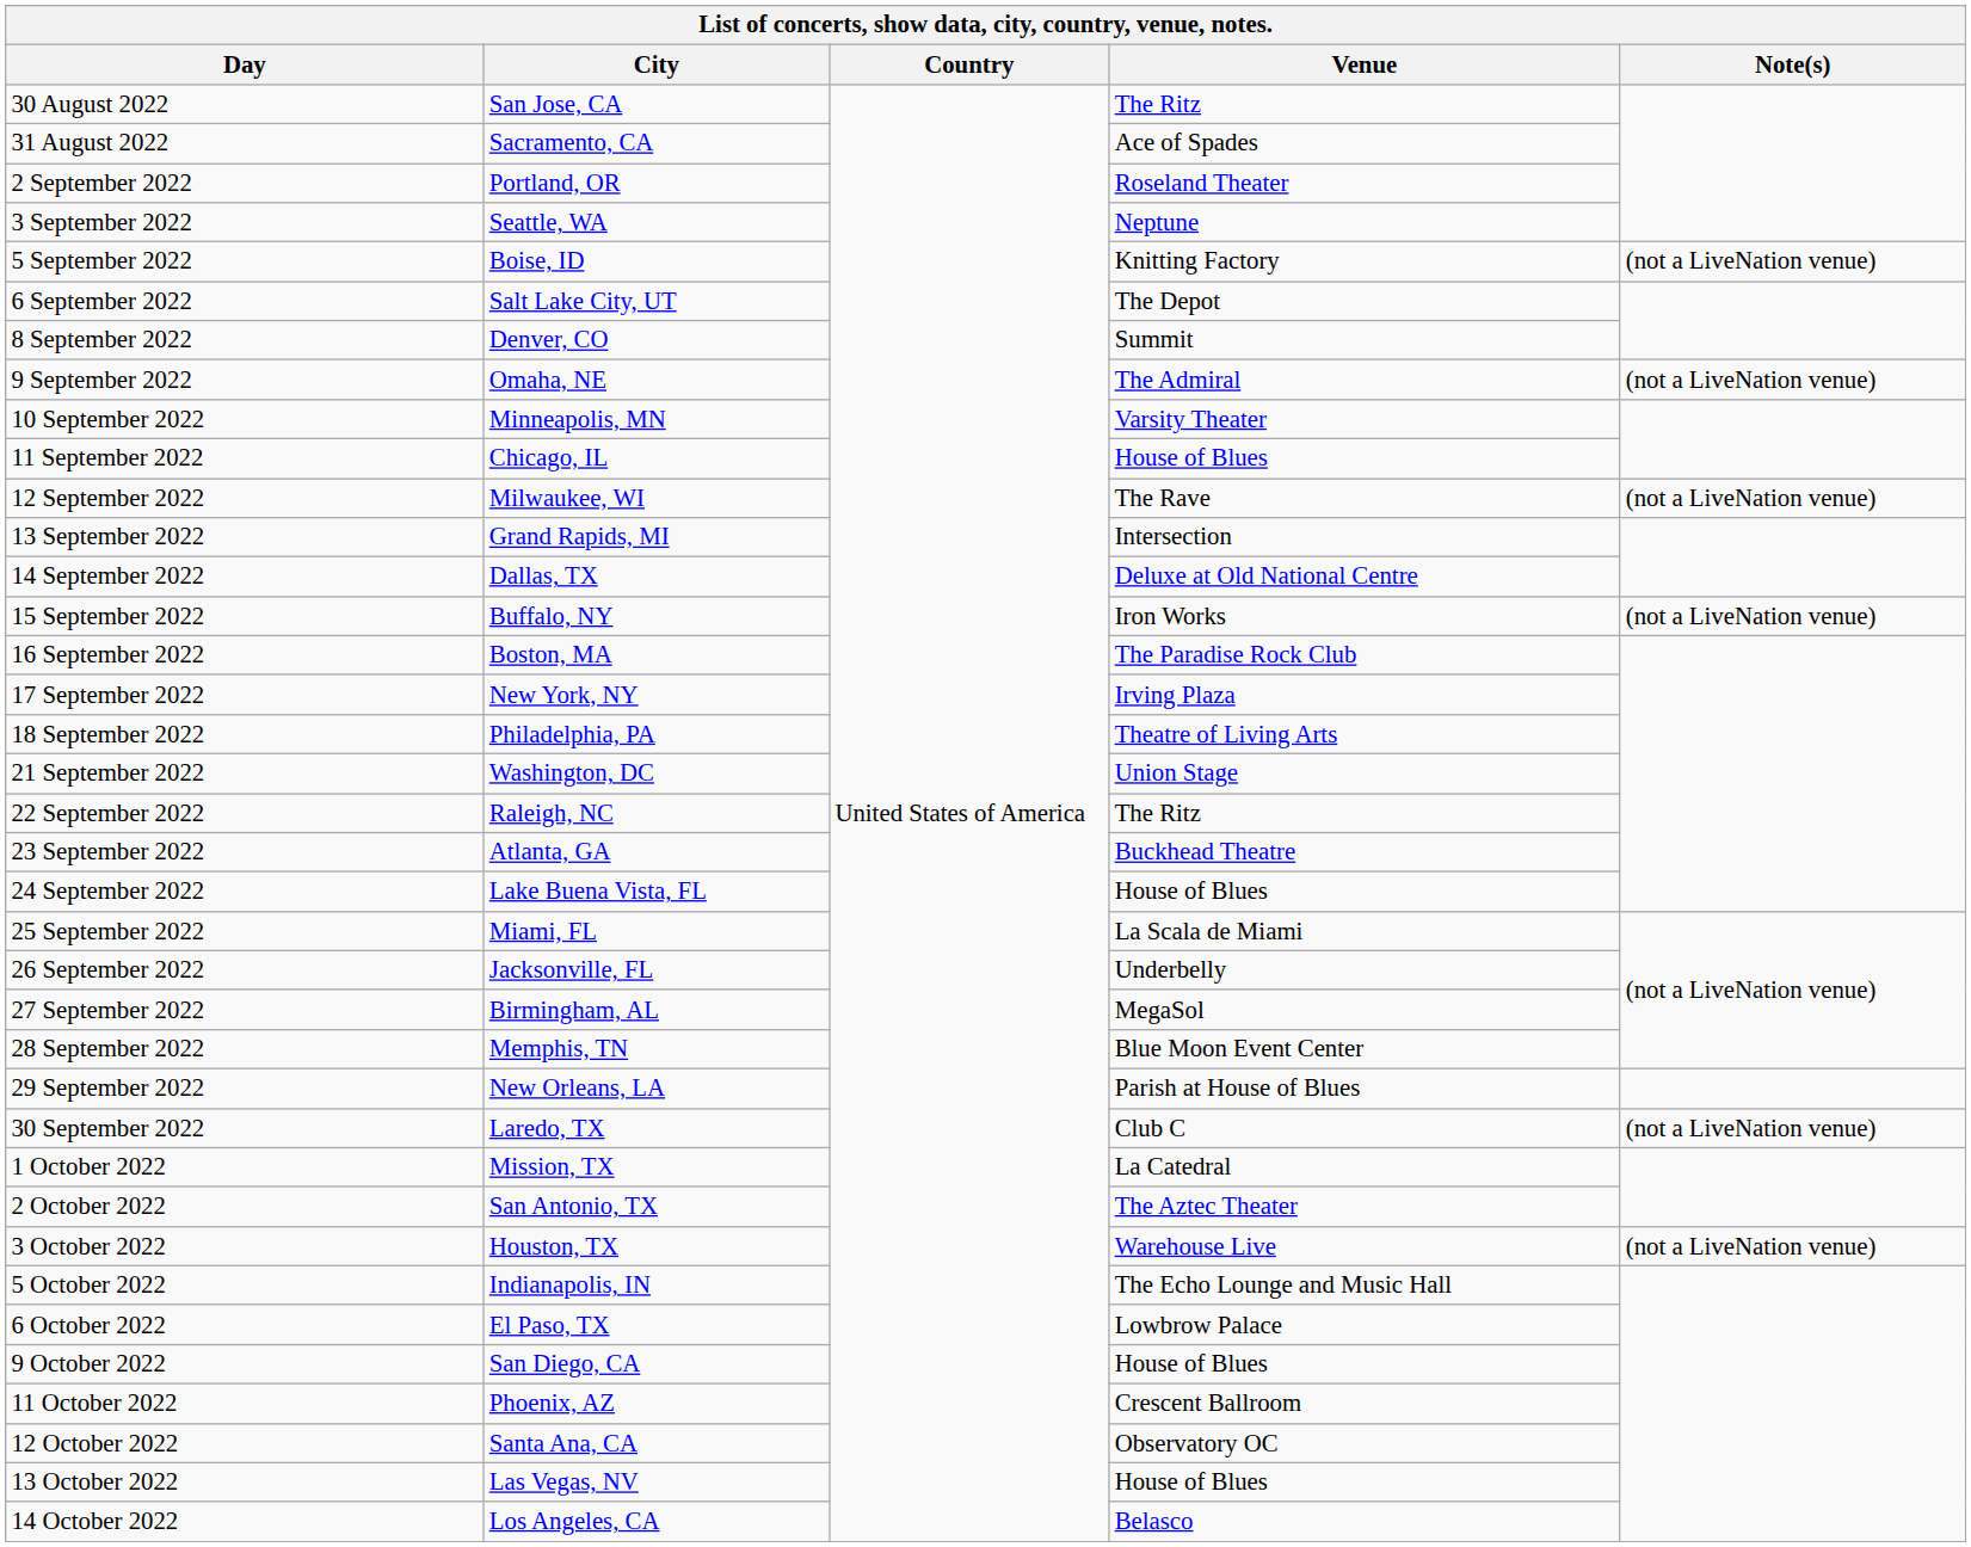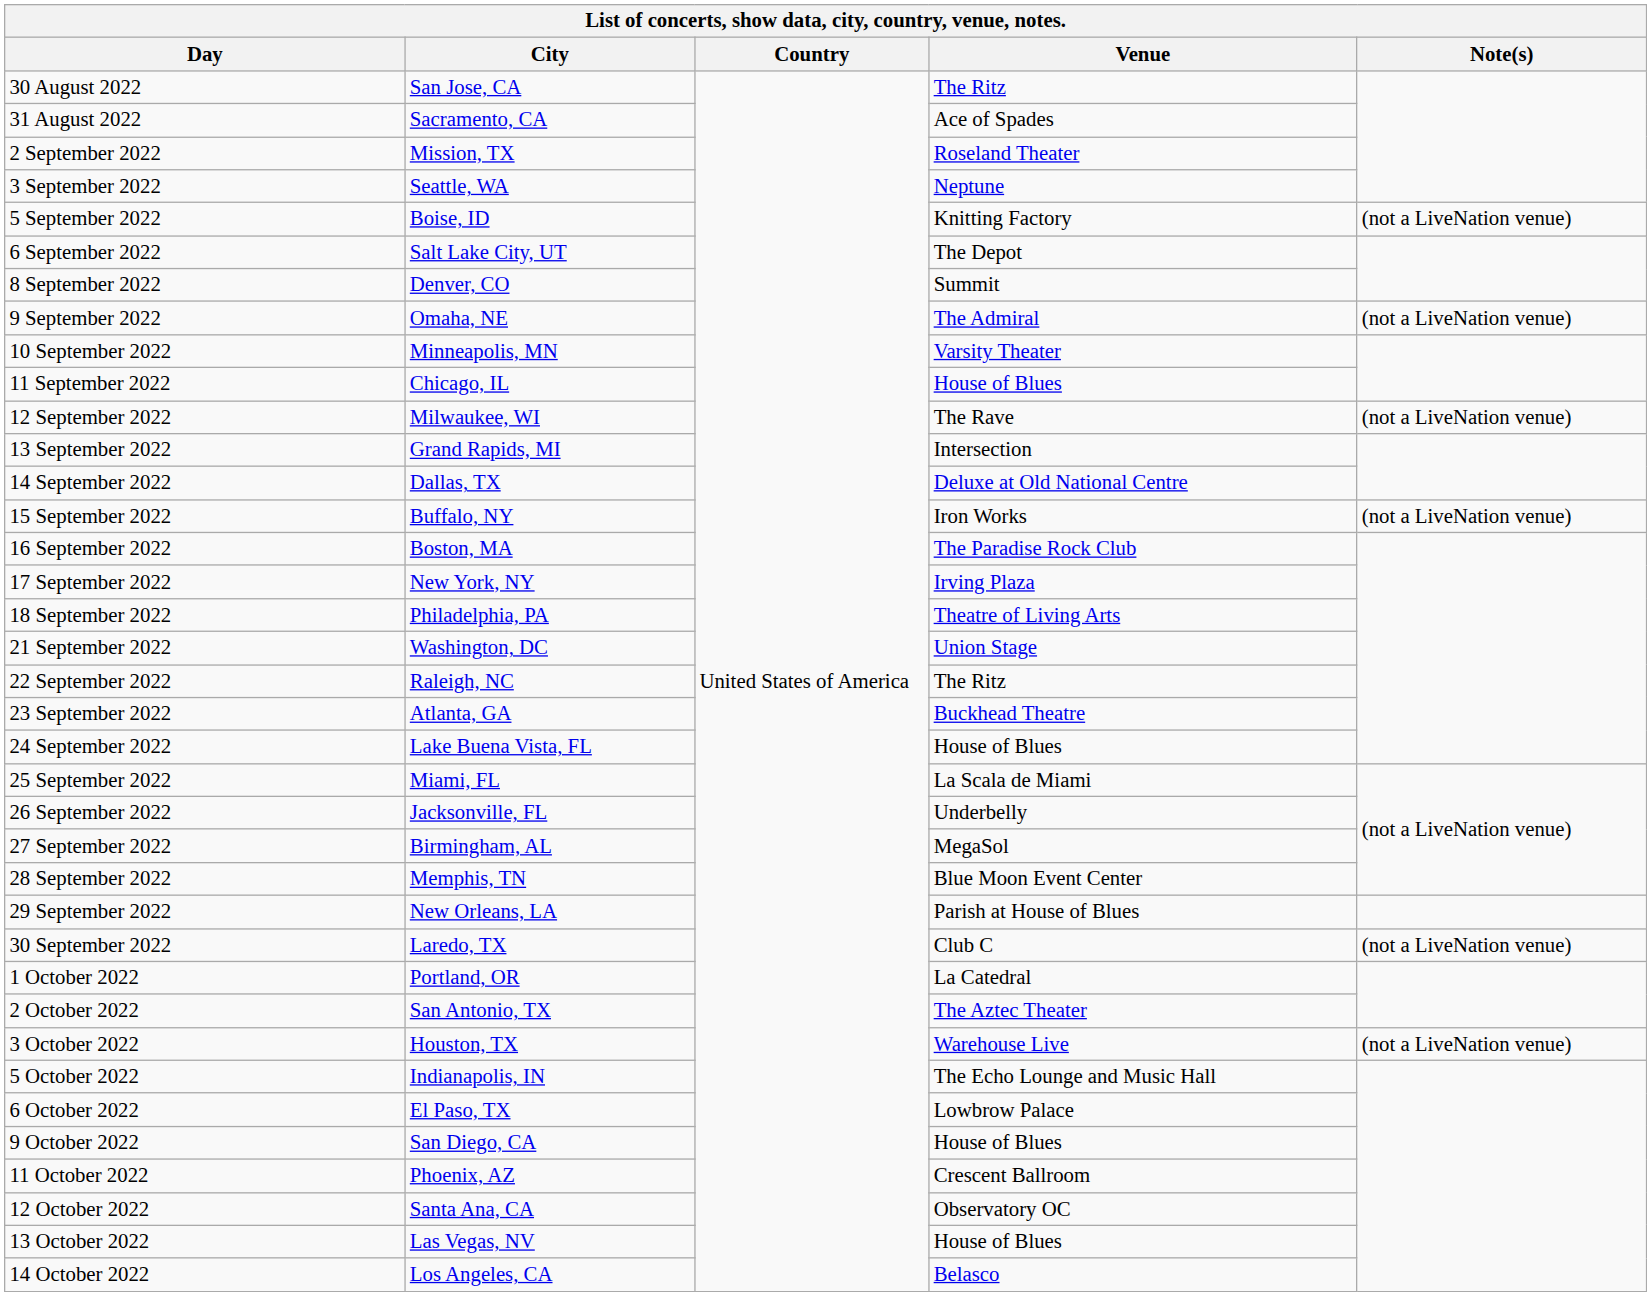 <table class="wikitable collapsible collapsed" width="100%">
 <tr>
 <th colspan="7">List of concerts, show data, city, country, venue, notes.</th>
 </tr>
 <tr>
 <th scope="col" style="width:14em;">Day</th>
 <th scope="col" style="width:10em;">City</th>
 <th scope="col" style="width:8em;">Country</th>
 <th scope="col" style="width:15em;">Venue</th>
 <th scope="col" style="width:10em;">Note(s)</th>
 </tr>
 <tr>
 <td>30 August 2022</td>
 <td><a href='#'>San Jose, CA</a></td>
 <td rowspan="40">United States of America</td>
 <td><a href='#'>The Ritz</a></td>
 </tr>
 <tr>
 <td>31 August 2022</td>
 <td><a href='#'>Sacramento, CA</a></td>
 <td>Ace of Spades</td>
 </tr>
 <tr>
 <td>2 September 2022</td>
-<td><a href='#'>Portland, OR</a></td>
+<td><a href='#'>Mission, TX</a></td>
 <td><a href='#'>Roseland Theater</a></td>
 </tr>
 <tr>
 <td>3 September 2022</td>
 <td><a href='#'>Seattle, WA</a></td>
 <td><a href='#'>Neptune</a></td>
 </tr>
 <tr>
 <td>5 September 2022</td>
 <td><a href='#'>Boise, ID</a></td>
 <td>Knitting Factory</td>
 <td>(not a LiveNation venue)</td>
 </tr>
 <tr>
 <td>6 September 2022</td>
 <td><a href='#'>Salt Lake City, UT</a></td>
 <td>The Depot</td>
 </tr>
 <tr>
 <td>8 September 2022</td>
 <td><a href='#'>Denver, CO</a></td>
 <td>Summit</td>
 </tr>
 <tr>
 <td>9 September 2022</td>
 <td><a href='#'>Omaha, NE</a></td>
 <td><a href='#'>The Admiral</a></td>
 <td>(not a LiveNation venue)</td>
 </tr>
 <tr>
 <td>10 September 2022</td>
 <td><a href='#'>Minneapolis, MN</a></td>
 <td><a href='#'>Varsity Theater</a></td>
 </tr>
 <tr>
 <td>11 September 2022</td>
 <td><a href='#'>Chicago, IL</a></td>
 <td><a href='#'>House of Blues</a></td>
 </tr>
 <tr>
 <td>12 September 2022</td>
 <td><a href='#'>Milwaukee, WI</a></td>
 <td>The Rave</td>
 <td>(not a LiveNation venue)</td>
 </tr>
 <tr>
 <td>13 September 2022</td>
 <td><a href='#'>Grand Rapids, MI</a></td>
 <td>Intersection</td>
 </tr>
 <tr>
 <td>14 September 2022</td>
 <td><a href='#'>Dallas, TX</a></td>
 <td><a href='#'>Deluxe at Old National Centre</a></td>
 </tr>
 <tr>
 <td>15 September 2022</td>
 <td><a href='#'>Buffalo, NY</a></td>
 <td>Iron Works</td>
 <td>(not a LiveNation venue)</td>
 </tr>
 <tr>
 <td>16 September 2022</td>
 <td><a href='#'>Boston, MA</a></td>
 <td><a href='#'>The Paradise Rock Club</a></td>
 </tr>
 <tr>
 <td>17 September 2022</td>
 <td><a href='#'>New York, NY</a></td>
 <td><a href='#'>Irving Plaza</a></td>
 </tr>
 <tr>
 <td>18 September 2022</td>
 <td><a href='#'>Philadelphia, PA</a></td>
 <td><a href='#'>Theatre of Living Arts</a></td>
 </tr>
 <tr>
 <td>21 September 2022</td>
 <td><a href='#'>Washington, DC</a></td>
 <td><a href='#'>Union Stage</a></td>
 </tr>
 <tr>
 <td>22 September 2022</td>
 <td><a href='#'>Raleigh, NC</a></td>
 <td>The Ritz</td>
 </tr>
 <tr>
 <td>23 September 2022</td>
 <td><a href='#'>Atlanta, GA</a></td>
 <td><a href='#'>Buckhead Theatre</a></td>
 </tr>
 <tr>
 <td>24 September 2022</td>
 <td><a href='#'>Lake Buena Vista, FL</a></td>
 <td>House of Blues</td>
 </tr>
 <tr>
 <td>25 September 2022</td>
 <td><a href='#'>Miami, FL</a></td>
 <td>La Scala de Miami</td>
 <td rowspan="4">(not a LiveNation venue)</td>
 </tr>
 <tr>
 <td>26 September 2022</td>
 <td><a href='#'>Jacksonville, FL</a></td>
 <td>Underbelly</td>
 </tr>
 <tr>
 <td>27 September 2022</td>
 <td><a href='#'>Birmingham, AL</a></td>
 <td>MegaSol</td>
 </tr>
 <tr>
 <td>28 September 2022</td>
 <td><a href='#'>Memphis, TN</a></td>
 <td>Blue Moon Event Center</td>
 </tr>
 <tr>
 <td>29 September 2022</td>
 <td><a href='#'>New Orleans, LA</a></td>
 <td>Parish at House of Blues</td>
 </tr>
 <tr>
 <td>30 September 2022</td>
 <td><a href='#'>Laredo, TX</a></td>
 <td>Club C</td>
 <td>(not a LiveNation venue)</td>
 </tr>
 <tr>
 <td>1 October 2022</td>
-<td><a href='#'>Mission, TX</a></td>
+<td><a href='#'>Portland, OR</a></td>
 <td>La Catedral</td>
 </tr>
 <tr>
 <td>2 October 2022</td>
 <td><a href='#'>San Antonio, TX</a></td>
 <td><a href='#'>The Aztec Theater</a></td>
 </tr>
 <tr>
 <td>3 October 2022</td>
 <td><a href='#'>Houston, TX</a></td>
 <td><a href='#'>Warehouse Live</a></td>
 <td>(not a LiveNation venue)</td>
 </tr>
 <tr>
 <td>5 October 2022</td>
 <td><a href='#'>Indianapolis, IN</a></td>
 <td>The Echo Lounge and Music Hall</td>
 </tr>
 <tr>
 <td>6 October 2022</td>
 <td><a href='#'>El Paso, TX</a></td>
 <td>Lowbrow Palace</td>
 </tr>
 <tr>
 <td>9 October 2022</td>
 <td><a href='#'>San Diego, CA</a></td>
 <td>House of Blues</td>
 </tr>
 <tr>
 <td>11 October 2022</td>
 <td><a href='#'>Phoenix, AZ</a></td>
 <td>Crescent Ballroom</td>
 </tr>
 <tr>
 <td>12 October 2022</td>
 <td><a href='#'>Santa Ana, CA</a></td>
 <td>Observatory OC</td>
 </tr>
 <tr>
 <td>13 October 2022</td>
 <td><a href='#'>Las Vegas, NV</a></td>
 <td>House of Blues</td>
 </tr>
 <tr>
 <td>14 October 2022</td>
 <td><a href='#'>Los Angeles, CA</a></td>
 <td><a href='#'>Belasco</a></td>
 </tr>
 <tr>
 </tr>
 </table>
